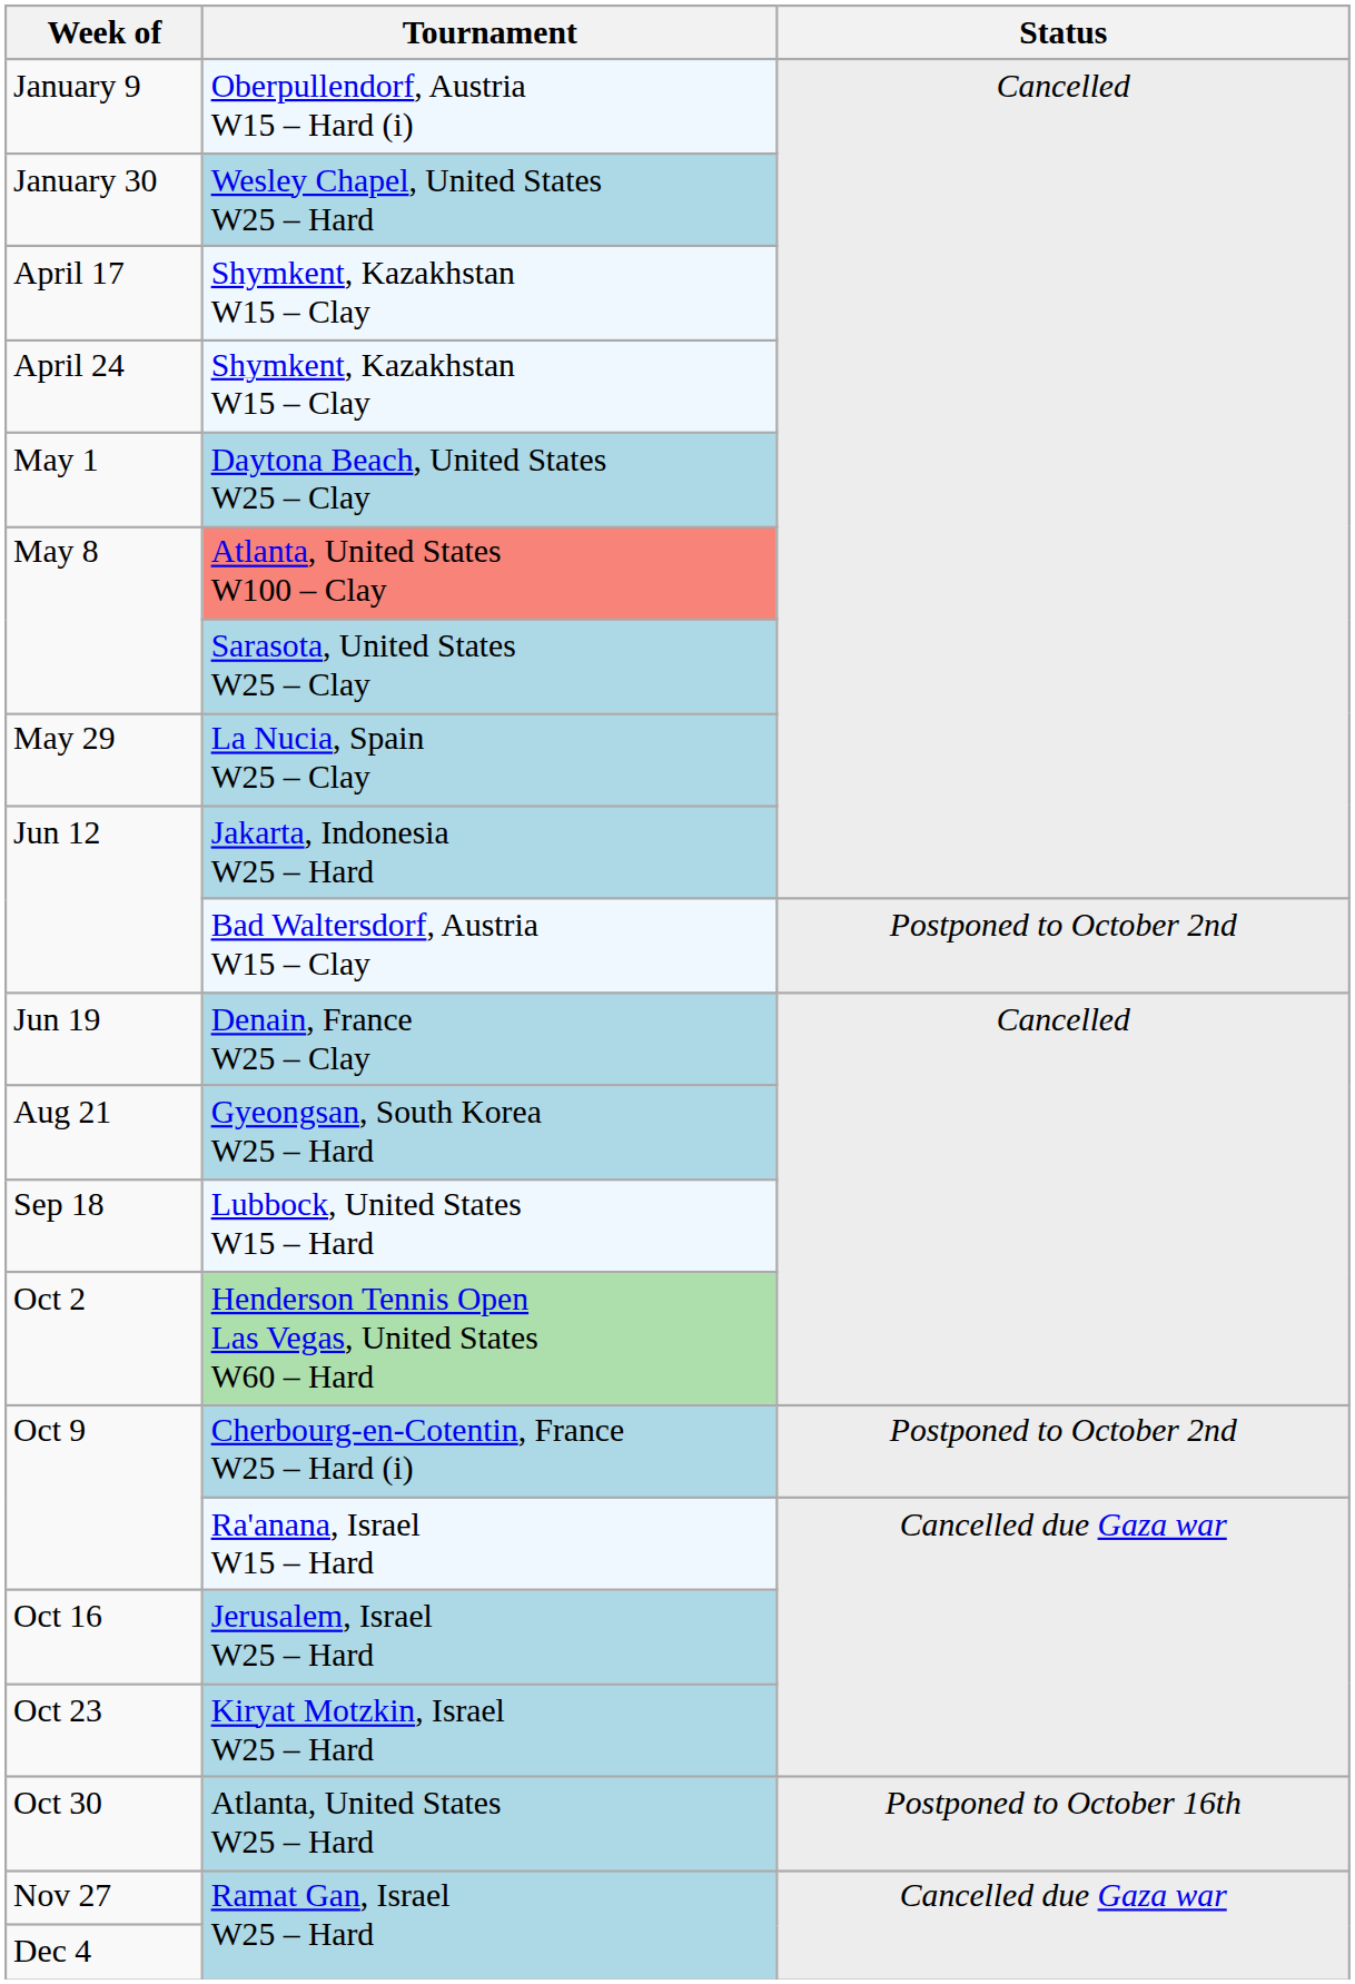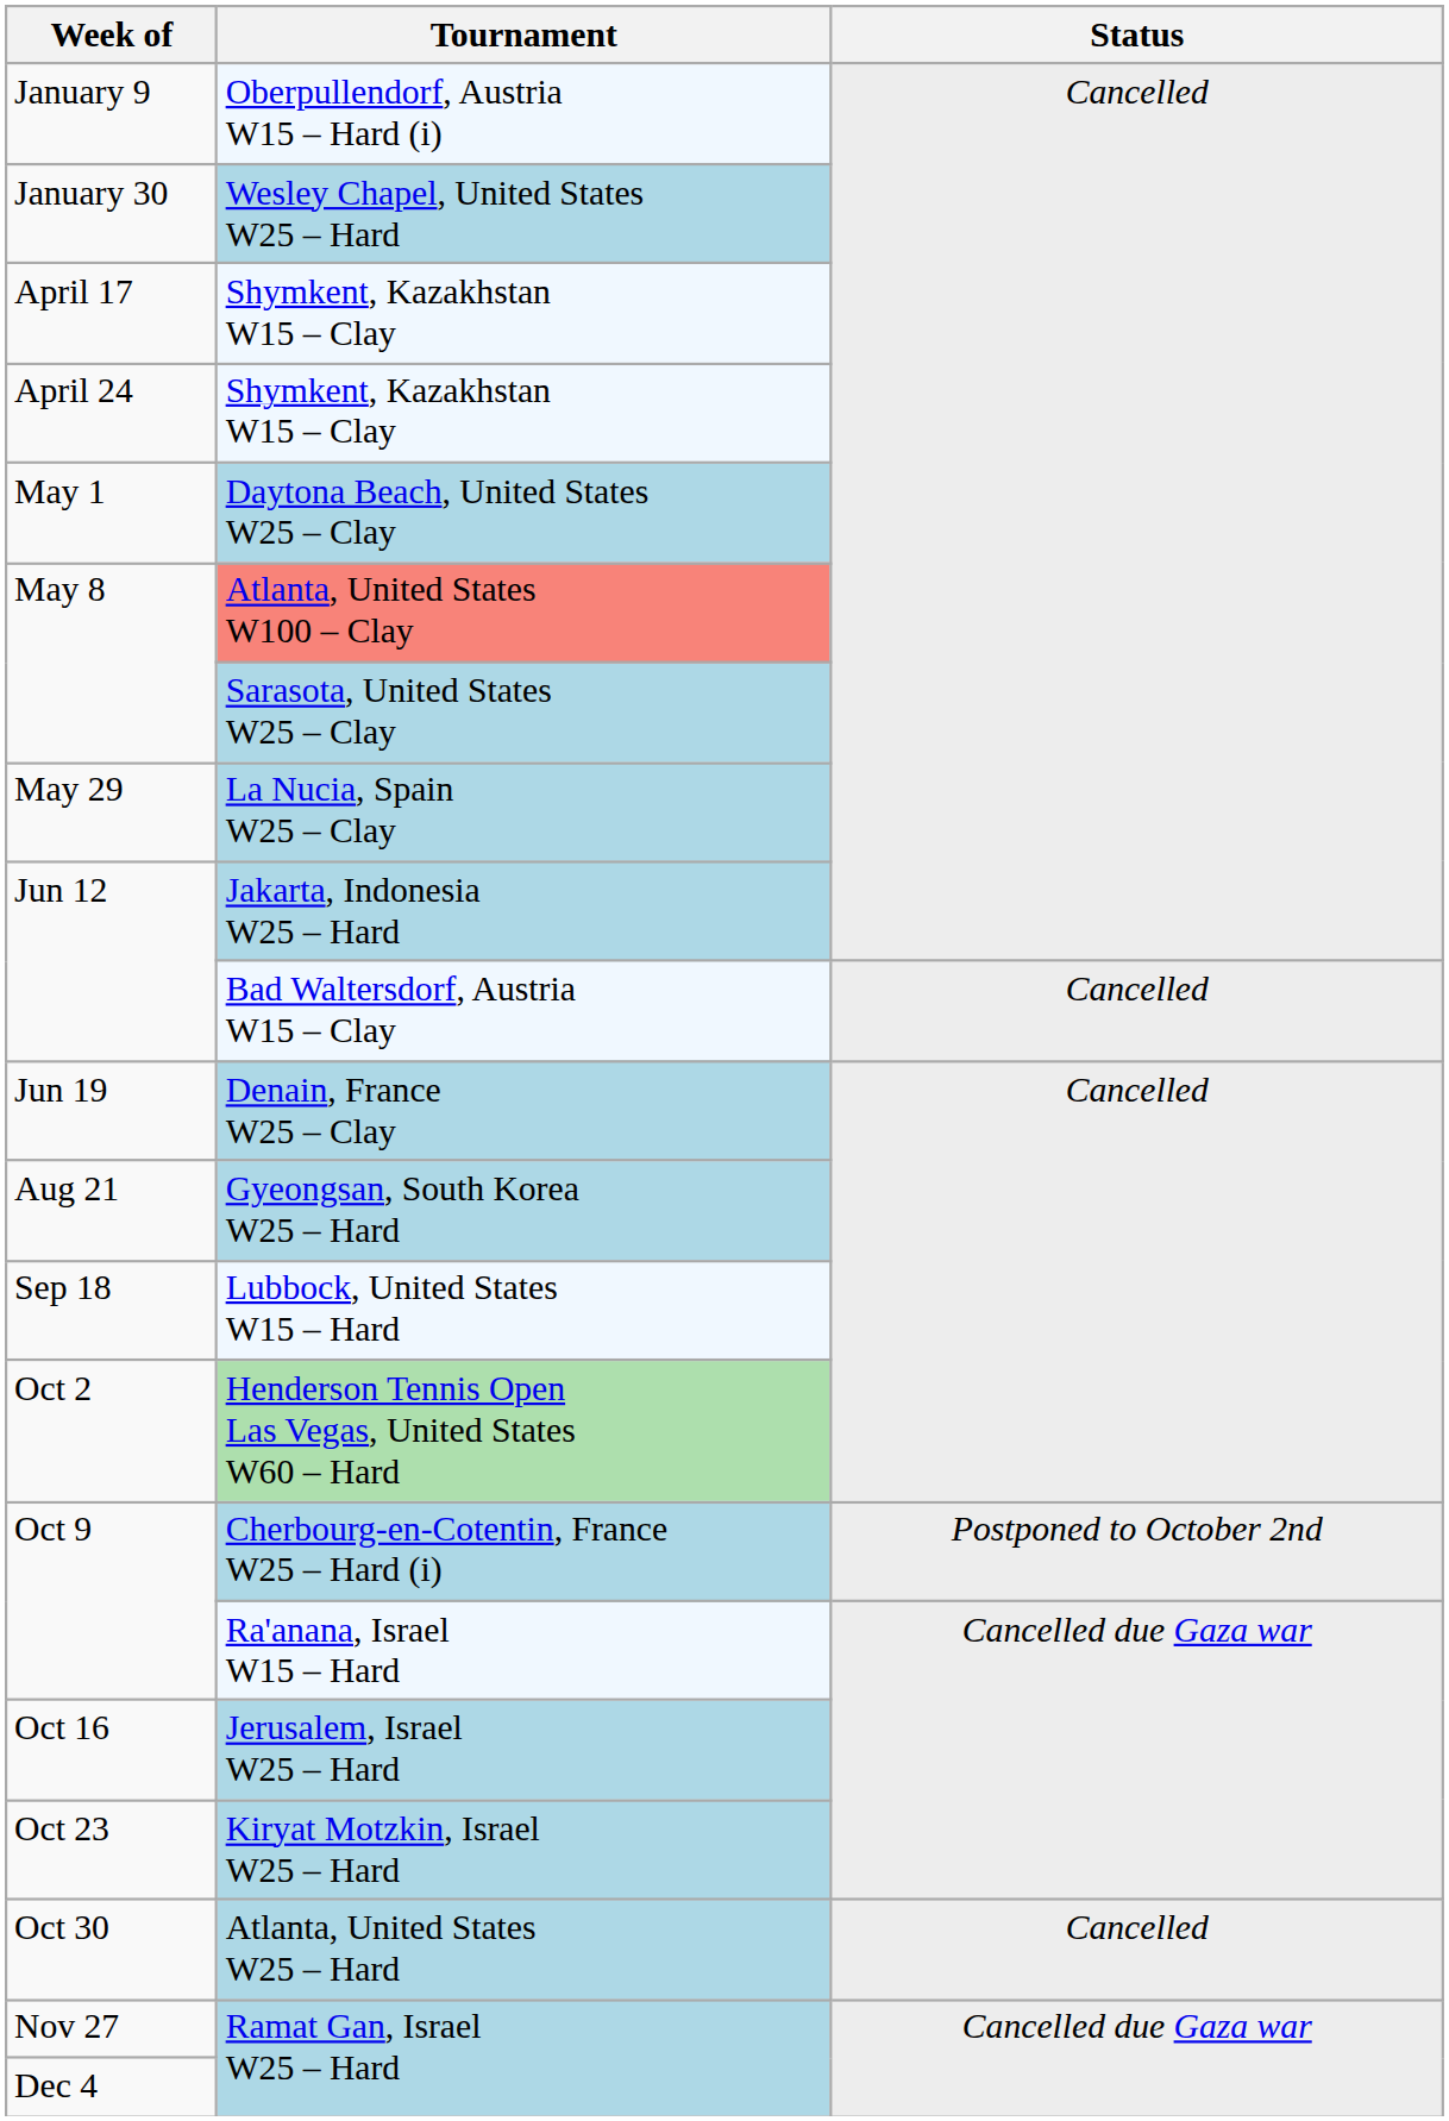 <table class=wikitable style=font-size:85%>
 <tr>
 <th width=75>Week of</th>
 <th width=230>Tournament</th>
 <th width=230>Status</th>
 </tr>
 <tr valign=top>
 <td>January 9</td>
 <td style="background:#f0f8ff;"><a href='#'>Oberpullendorf</a>, Austria <br> W15 – Hard (i)</td>
 <td rowspan=9 style="text-align:center; background:#ededed"><em>Cancelled</em></td>
 </tr>
 <tr valign=top>
 <td>January 30</td>
 <td style="background:lightblue;"><a href='#'>Wesley Chapel</a>, United States <br> W25 – Hard</td>
 </tr>
 <tr valign=top>
 <td>April 17</td>
 <td style="background:#f0f8ff;"><a href='#'>Shymkent</a>, Kazakhstan <br> W15 – Clay</td>
 </tr>
 <tr valign=top>
 <td>April 24</td>
 <td style="background:#f0f8ff;"><a href='#'>Shymkent</a>, Kazakhstan <br> W15 – Clay</td>
 </tr>
 <tr valign=top>
 <td>May 1</td>
 <td style="background:lightblue;"><a href='#'>Daytona Beach</a>, United States <br> W25 – Clay</td>
 </tr>
 <tr valign=top>
 <td rowspan=2>May 8</td>
 <td style="background:#f88379;"><a href='#'>Atlanta</a>, United States <br> W100 – Clay</td>
 </tr>
 <tr valign=top>
 <td style="background:lightblue;"><a href='#'>Sarasota</a>, United States <br> W25 – Clay</td>
 </tr>
 <tr valign=top>
 <td>May 29</td>
 <td style="background:lightblue;"><a href='#'>La Nucia</a>, Spain <br> W25 – Clay</td>
 </tr>
 <tr valign=top>
 <td rowspan=2>Jun 12</td>
 <td style="background:lightblue;"><a href='#'>Jakarta</a>, Indonesia <br> W25 – Hard</td>
 </tr>
 <tr valign=top>
 <td style="background:#f0f8ff;"><a href='#'>Bad Waltersdorf</a>, Austria<br> W15 – Clay</td>
-<td style="text-align:center; background:#ededed"><em>Postponed to October 2nd</em></td>
+<td style="text-align:center; background:#ededed"><em>Cancelled</em></td>
 </tr>
 <tr valign=top>
 <td>Jun 19</td>
 <td style="background:lightblue;"><a href='#'>Denain</a>, France<br> W25 – Clay</td>
 <td rowspan=4 style="text-align:center; background:#ededed"><em>Cancelled</em></td>
 </tr>
 <tr valign=top>
 <td>Aug 21</td>
 <td style="background:lightblue;"><a href='#'>Gyeongsan</a>, South Korea<br> W25 – Hard</td>
 </tr>
 <tr valign=top>
 <td>Sep 18</td>
 <td style="background:#f0f8ff;"><a href='#'>Lubbock</a>, United States<br> W15 – Hard</td>
 </tr>
 <tr valign=top>
 <td>Oct 2</td>
 <td style="background:#addfad"><a href='#'>Henderson Tennis Open</a> <br> <a href='#'>Las Vegas</a>, United States<br> W60 – Hard</td>
 </tr>
 <tr valign=top>
 <td rowspan=2>Oct 9</td>
 <td style="background:lightblue;"><a href='#'>Cherbourg-en-Cotentin</a>, France <br> W25 – Hard (i)</td>
 <td style="text-align:center; background:#ededed"><em>Postponed to October 2nd</em></td>
 </tr>
 <tr valign=top>
 <td style="background:#f0f8ff;"><a href='#'>Ra'anana</a>, Israel <br> W15 – Hard</td>
 <td rowspan=3 style="text-align:center; background:#ededed"><em>Cancelled due <a href='#'>Gaza war</a></em></td>
 </tr>
 <tr valign=top>
 <td>Oct 16</td>
 <td style="background:lightblue;"><a href='#'>Jerusalem</a>, Israel <br> W25 – Hard</td>
 </tr>
 <tr valign=top>
 <td>Oct 23</td>
 <td style="background:lightblue;"><a href='#'>Kiryat Motzkin</a>, Israel <br> W25 – Hard</td>
 </tr>
 <tr valign=top>
 <td>Oct 30</td>
 <td style="background:lightblue;">Atlanta, United States <br> W25 – Hard</td>
-<td style="text-align:center; background:#ededed"><em>Postponed to October 16th</em></td>
+<td style="text-align:center; background:#ededed"><em>Cancelled</em></td>
 </tr>
 <tr valign=top>
 <td>Nov 27</td>
 <td rowspan=2 style="background:lightblue;"><a href='#'>Ramat Gan</a>, Israel <br> W25 – Hard</td>
 <td rowspan=2 style="text-align:center; background:#ededed"><em>Cancelled due <a href='#'>Gaza war</a></em></td>
 </tr>
 <tr valign=top>
 <td>Dec 4</td>
 </tr>
 </table>
